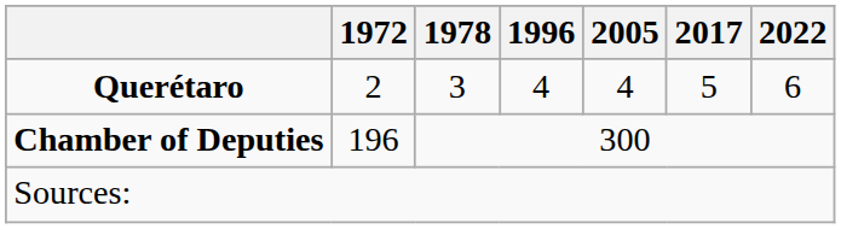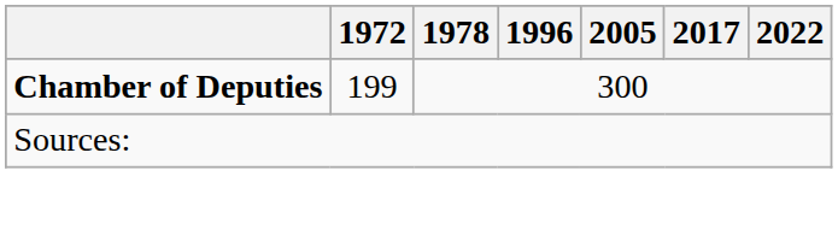 <table class="wikitable" style="text-align: center">
 <tr>
 <th></th>
 <th>1972</th>
 <th>1978</th>
 <th>1996</th>
 <th>2005</th>
 <th>2017</th>
 <th>2022</th>
 </tr>
 <tr>
-<td><strong>Querétaro</strong></td>
-<td>2</td>
-<td>3</td>
-<td>4</td>
-<td>4</td>
-<td>5</td>
-<td>6</td>
-</tr>
-<tr>
 <td><strong>Chamber of Deputies</strong></td>
-<td>196</td>
+<td>199</td>
 <td colspan=5>300</td>
 </tr>
 <tr>
 <td colspan=7 style="text-align: left">Sources: </td>
 </tr>
 </table>
